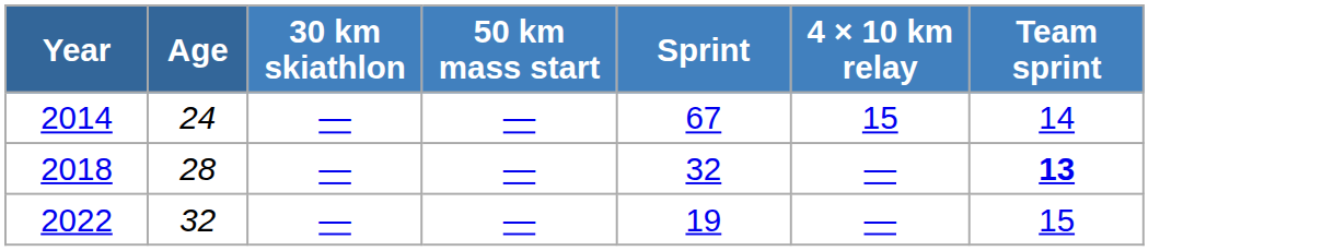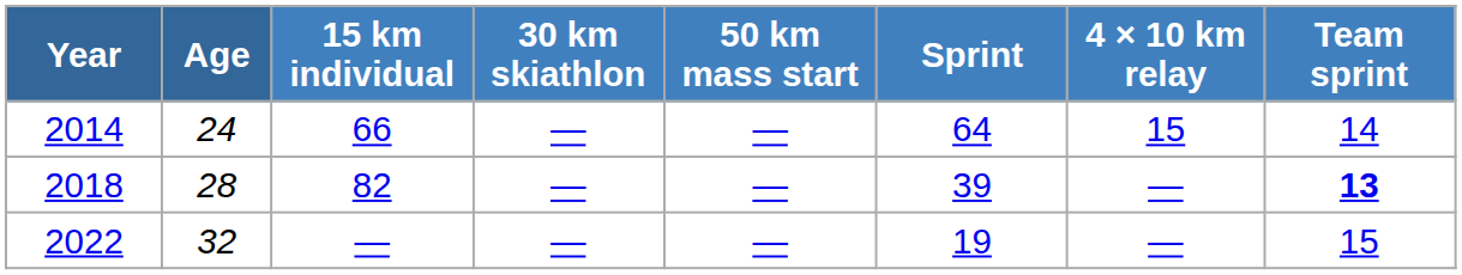 <table class="wikitable" style="font-size:95%; text-align:center; border:grey solid 1px; border-collapse:collapse; background:#ffffff;">
 <tr>
 <th style="background-color:#369; color:white; width:60px;"> Year </th>
 <th style="background-color:#369; color:white; width:40px;"> Age </th>
+<th style="background-color:#4180be; color:white; width:75px;"> 15 km <br> individual </th>
 <th style="background-color:#4180be; color:white; width:75px;"> 30 km <br> skiathlon </th>
 <th style="background-color:#4180be; color:white; width:75px;"> 50 km <br> mass start </th>
 <th style="background-color:#4180be; color:white; width:75px;"> Sprint </th>
 <th style="background-color:#4180be; color:white; width:75px;"> 4 × 10 km <br> relay </th>
 <th style="background-color:#4180be; color:white; width:75px;"> Team <br> sprint </th>
 </tr>
 <tr>
 <td><a href='#'>2014</a></td>
 <td><em>24</em></td>
+<td><a href='#'>66</a></td>
 <td><a href='#'>—</a></td>
 <td><a href='#'>—</a></td>
-<td><a href='#'>67</a></td>
+<td><a href='#'>64</a></td>
 <td><a href='#'>15</a></td>
 <td><a href='#'>14</a></td>
 </tr>
 <tr>
 <td><a href='#'>2018</a></td>
 <td><em>28</em></td>
+<td><a href='#'>82</a></td>
 <td><a href='#'>—</a></td>
 <td><a href='#'>—</a></td>
-<td><a href='#'>32</a></td>
+<td><a href='#'>39</a></td>
 <td><a href='#'>—</a></td>
 <td><strong><a href='#'>13</a></strong></td>
 </tr>
 <tr>
 <td><a href='#'>2022</a></td>
 <td><em>32</em></td>
 <td><a href='#'>—</a></td>
 <td><a href='#'>—</a></td>
+<td><a href='#'>—</a></td>
 <td><a href='#'>19</a></td>
 <td><a href='#'>—</a></td>
 <td><a href='#'>15</a></td>
 </tr>
 </table>
